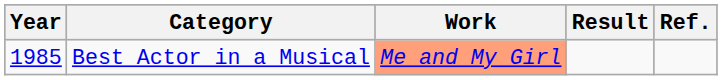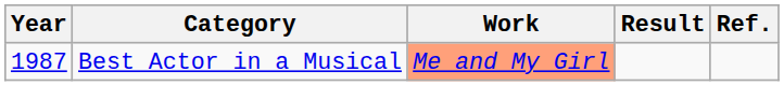 <table class="wikitable sortable">
 <tr>
 <th>Year</th>
 <th>Category</th>
 <th>Work</th>
 <th>Result</th>
 <th>Ref.</th>
 </tr>
 <tr>
-<td align="center"><a href='#'>1985</a></td>
+<td align="center"><a href='#'>1987</a></td>
 <td><a href='#'>Best Actor in a Musical</a></td>
 <td style="background: lightsalmon;"><em><a href='#'>Me and My Girl</a></em></td>
 <td></td>
 <td></td>
 </tr>
 </table>
